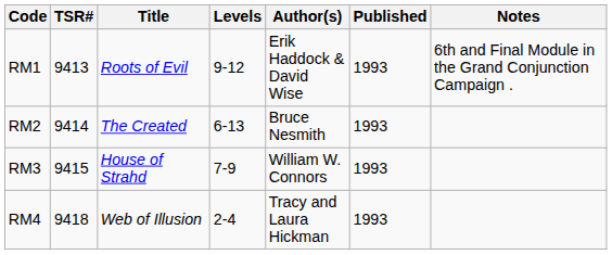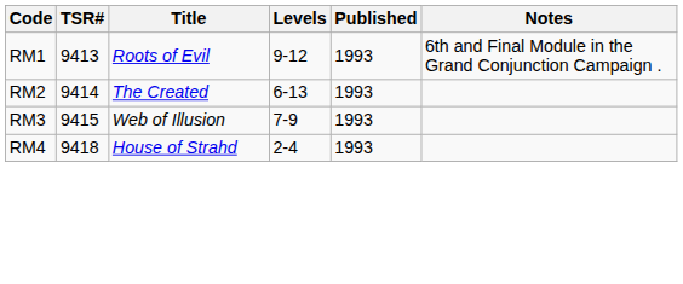 <table class="wikitable" style="width: 100%">
 <tr>
 <th scope="col" style="width: 6%;">Code</th>
 <th>TSR#</th>
 <th scope="col" style="width: 25%;">Title</th>
 <th scope="col" style="width: 6%;">Levels</th>
-<th scope="col" style="width: 15%;">Author(s)</th>
 <th scope="col" style="width: 8%;">Published</th>
 <th scope="col" style="width: 40%;">Notes</th>
 </tr>
 <tr>
 <td>RM1</td>
 <td>9413</td>
 <td><em><a href='#'>Roots of Evil</a></em></td>
 <td>9-12</td>
-<td>Erik Haddock & David Wise</td>
 <td>1993</td>
 <td>6th and Final Module in the Grand Conjunction Campaign                                                     .</td>
 </tr>
 <tr>
 <td>RM2</td>
 <td>9414</td>
 <td><em><a href='#'>The Created</a></em></td>
 <td>6-13</td>
-<td>Bruce Nesmith</td>
 <td>1993</td>
 <td></td>
 </tr>
 <tr>
 <td>RM3</td>
 <td>9415</td>
-<td><em><a href='#'>House of Strahd</a></em></td>
+<td><em>Web of Illusion</em></td>
 <td>7-9</td>
-<td>William W. Connors</td>
 <td>1993</td>
 <td></td>
 </tr>
 <tr>
 <td>RM4</td>
 <td>9418</td>
-<td><em>Web of Illusion</em></td>
+<td><em><a href='#'>House of Strahd</a></em></td>
 <td>2-4</td>
-<td>Tracy and Laura Hickman</td>
 <td>1993</td>
 <td></td>
 </tr>
 </table>
